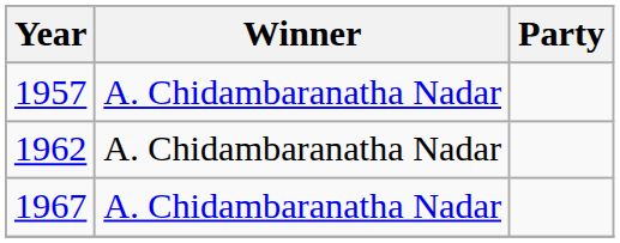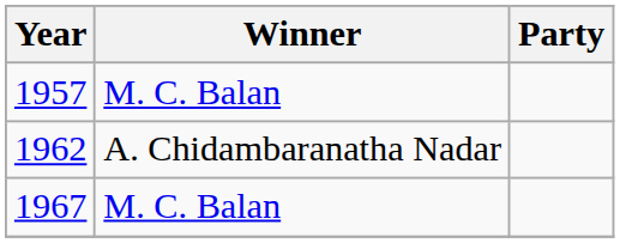 <table class="wikitable sortable">
 <tr>
 <th>Year</th>
 <th>Winner</th>
 <th colspan="2">Party</th>
 </tr>
 <tr>
 <td><a href='#'>1957</a></td>
-<td><a href='#'>A. Chidambaranatha Nadar</a></td>
+<td><a href='#'>M. C. Balan</a></td>
 <td></td>
 </tr>
 <tr>
 <td><a href='#'>1962</a></td>
 <td>A. Chidambaranatha Nadar</td>
 <td></td>
 </tr>
 <tr>
 <td><a href='#'>1967</a></td>
-<td><a href='#'>A. Chidambaranatha Nadar</a></td>
+<td><a href='#'>M. C. Balan</a></td>
 <td></td>
 </tr>
 <tr>
 </tr>
 </table>
